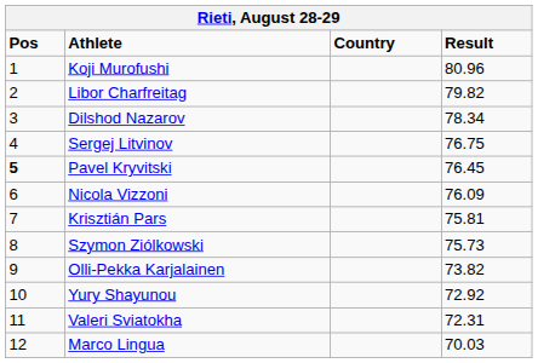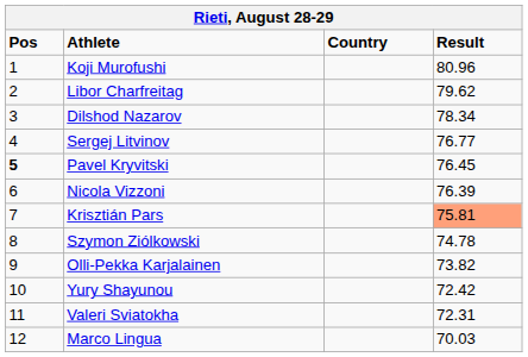 <table class="wikitable collapsible collapsed" width="42%">
 <tr>
 <th colspan="4"> <a href='#'>Rieti</a>, August 28-29</th>
 </tr>
 <tr>
 <td><strong>Pos</strong></td>
 <td><strong>Athlete</strong></td>
 <td><strong>Country</strong></td>
 <td><strong>Result</strong></td>
 </tr>
 <tr>
 <td>1</td>
 <td><a href='#'>Koji Murofushi</a></td>
 <td></td>
 <td>80.96</td>
 </tr>
 <tr>
 <td>2</td>
 <td><a href='#'>Libor Charfreitag</a></td>
 <td></td>
-<td>79.82</td>
+<td>79.62</td>
 </tr>
 <tr>
 <td>3</td>
 <td><a href='#'>Dilshod Nazarov</a></td>
 <td></td>
 <td>78.34</td>
 </tr>
 <tr>
 <td>4</td>
 <td><a href='#'>Sergej Litvinov</a></td>
 <td></td>
-<td>76.75</td>
+<td>76.77</td>
 </tr>
 <tr>
 <td><strong>5</strong></td>
 <td><a href='#'>Pavel Kryvitski</a></td>
 <td></td>
 <td>76.45</td>
 </tr>
 <tr>
 <td>6</td>
 <td><a href='#'>Nicola Vizzoni</a></td>
 <td></td>
-<td>76.09</td>
+<td>76.39</td>
 </tr>
 <tr>
 <td>7</td>
 <td><a href='#'>Krisztián Pars</a></td>
 <td></td>
-<td>75.81</td>
+<td style="background: lightsalmon;">75.81</td>
 </tr>
 <tr>
 <td>8</td>
 <td><a href='#'>Szymon Ziólkowski</a></td>
 <td></td>
-<td>75.73</td>
+<td>74.78</td>
 </tr>
 <tr>
 <td>9</td>
 <td><a href='#'>Olli-Pekka Karjalainen</a></td>
 <td></td>
 <td>73.82</td>
 </tr>
 <tr>
 <td>10</td>
 <td><a href='#'>Yury Shayunou</a></td>
 <td></td>
-<td>72.92</td>
+<td>72.42</td>
 </tr>
 <tr>
 <td>11</td>
 <td><a href='#'>Valeri Sviatokha</a></td>
 <td></td>
 <td>72.31</td>
 </tr>
 <tr>
 <td>12</td>
 <td><a href='#'>Marco Lingua</a></td>
 <td></td>
 <td>70.03</td>
 </tr>
 </table>
